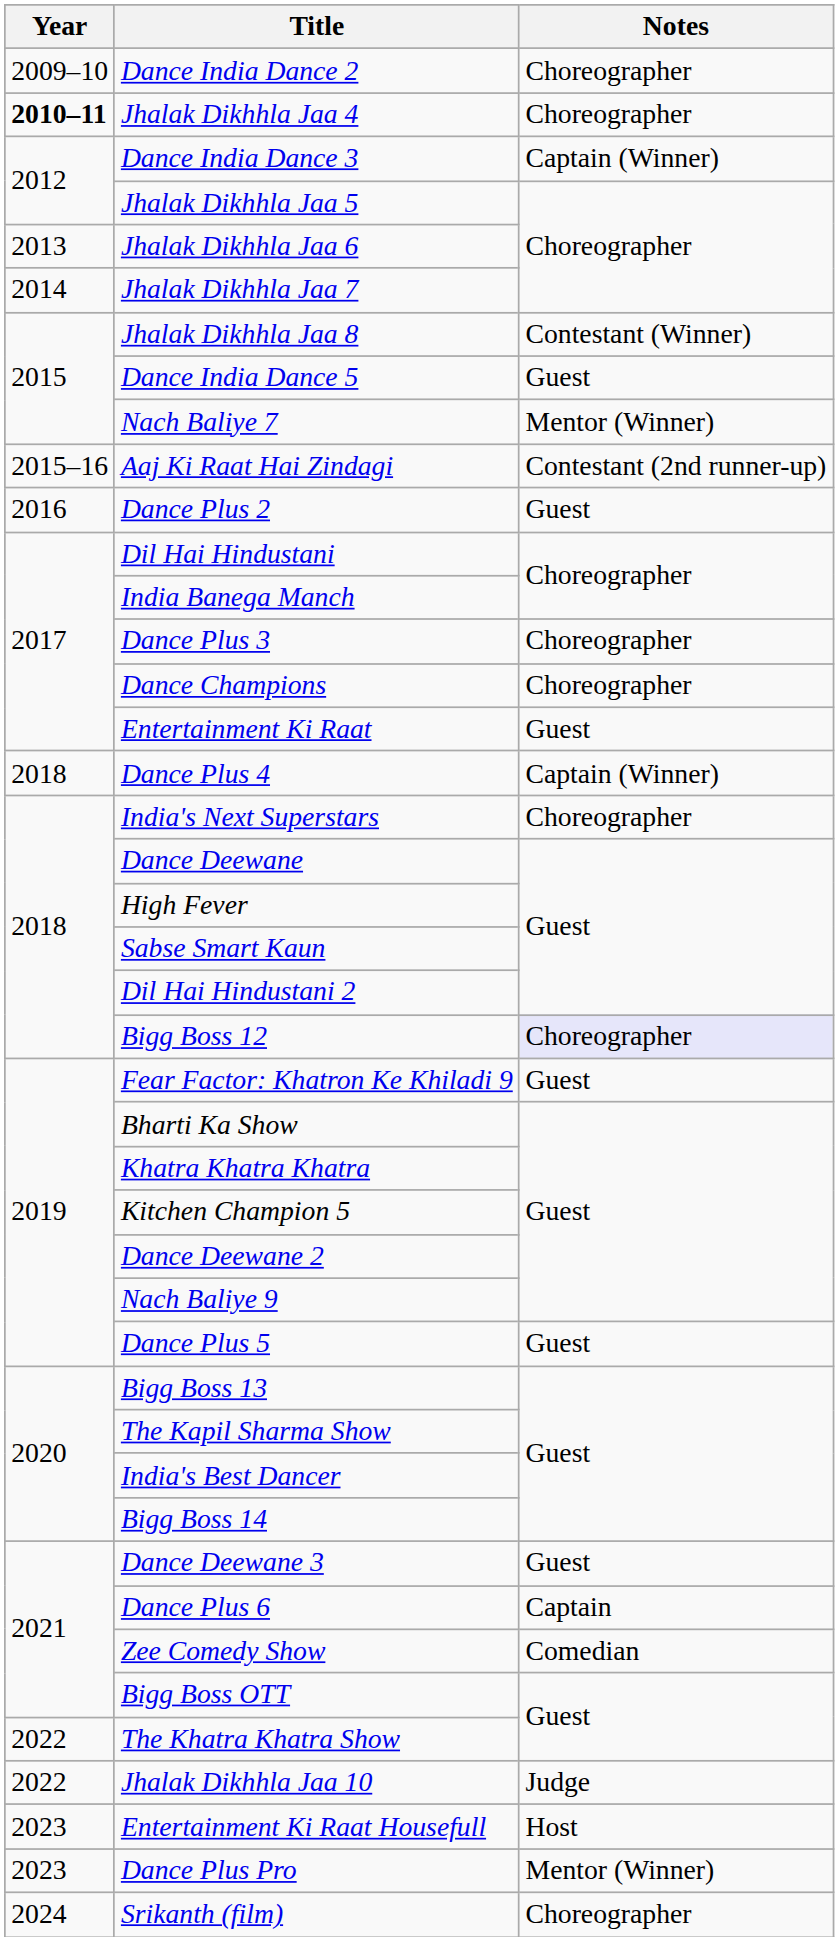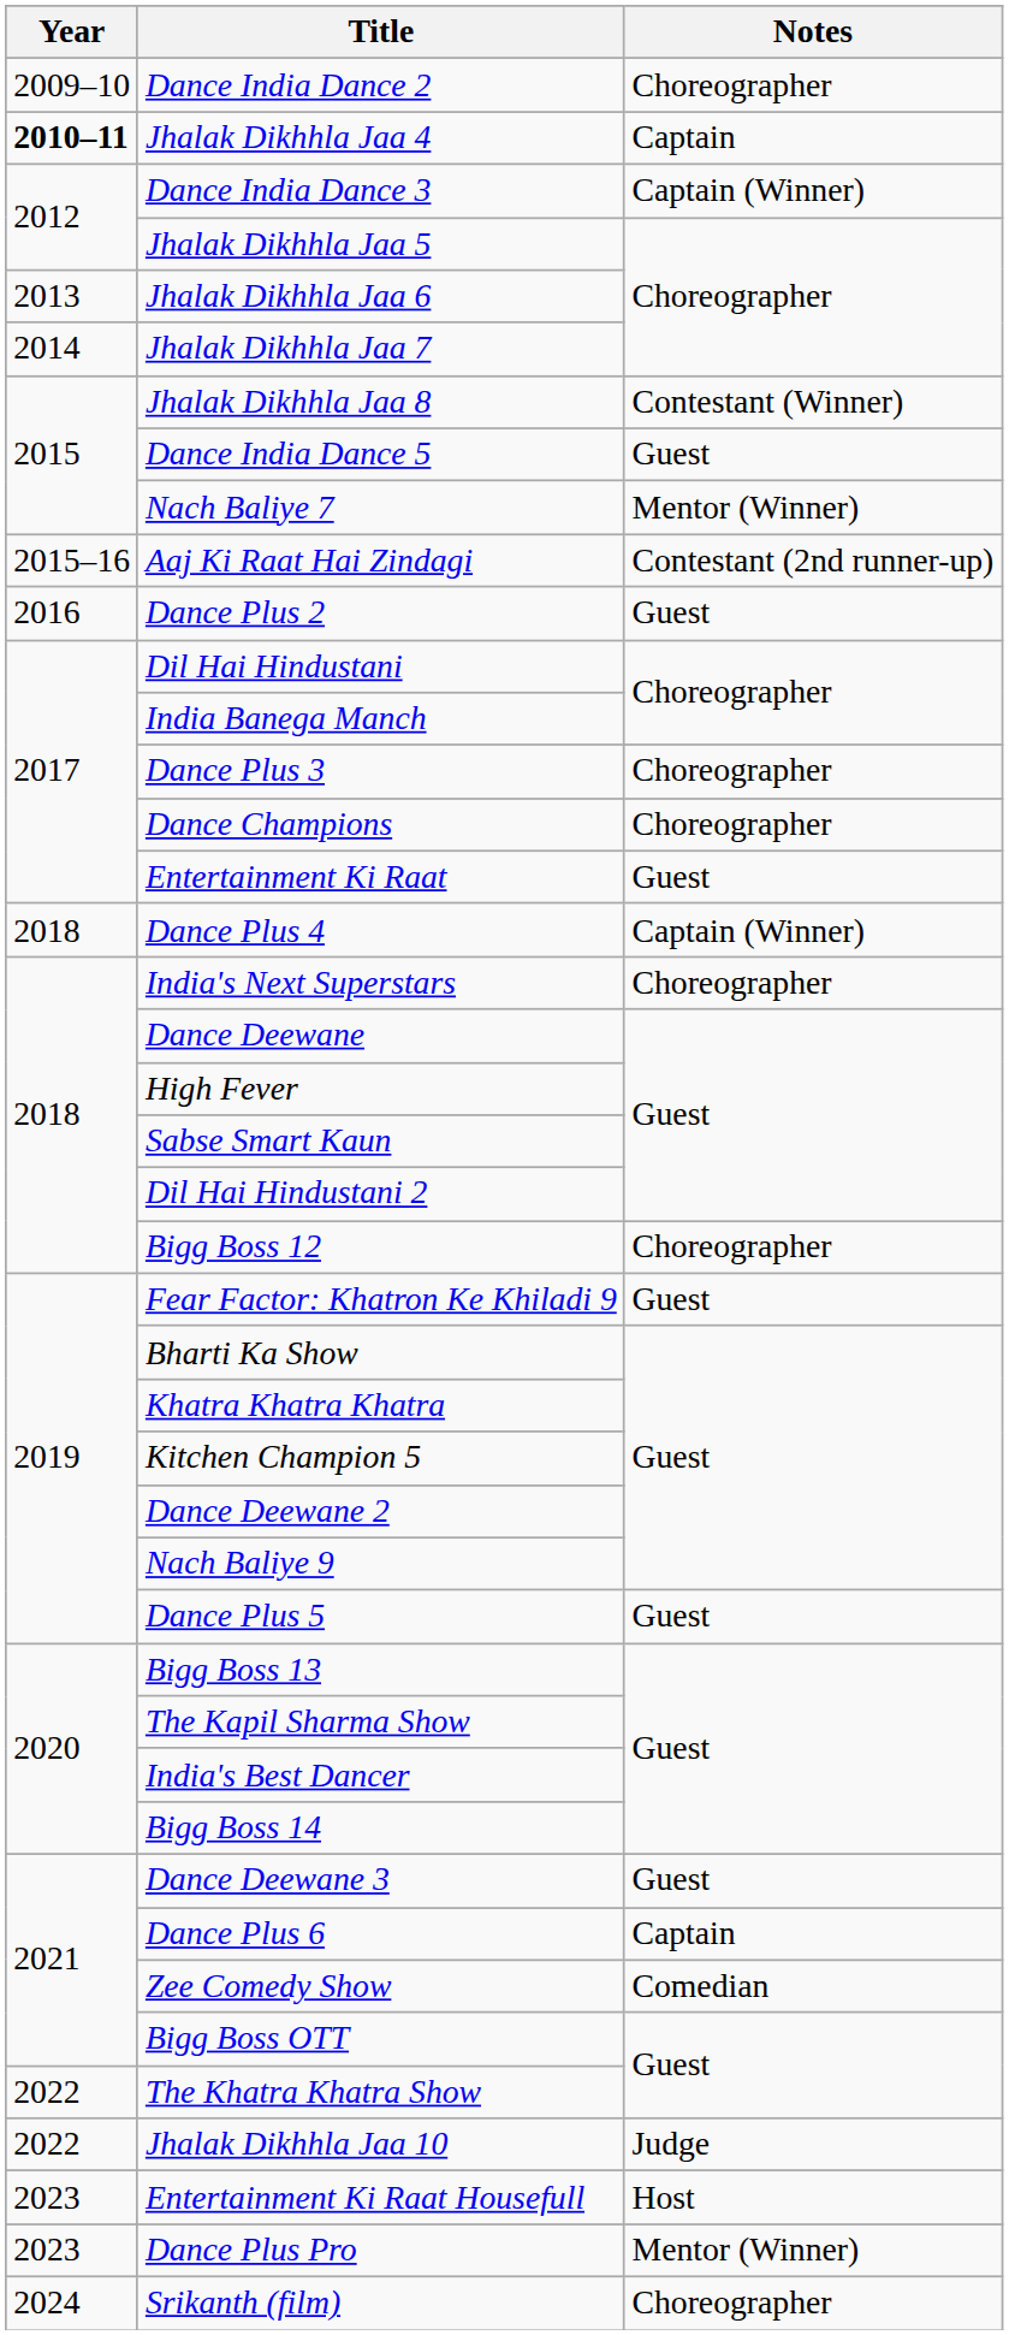 <table class="wikitable">
 <tr>
 <th>Year</th>
 <th>Title</th>
 <th>Notes</th>
 </tr>
 <tr>
 <td>2009–10</td>
 <td><em><a href='#'>Dance India Dance 2</a></em></td>
 <td>Choreographer</td>
 </tr>
 <tr>
 <td><strong>2010–11</strong></td>
 <td><em><a href='#'>Jhalak Dikhhla Jaa 4</a></em></td>
-<td>Choreographer</td>
+<td>Captain</td>
 </tr>
 <tr>
 <td rowspan=2>2012</td>
 <td><em><a href='#'>Dance India Dance 3</a></em></td>
 <td>Captain (Winner)</td>
 </tr>
 <tr>
 <td><em><a href='#'>Jhalak Dikhhla Jaa 5</a></em></td>
 <td rowspan="3">Choreographer</td>
 </tr>
 <tr>
 <td>2013</td>
 <td><em><a href='#'>Jhalak Dikhhla Jaa 6</a></em></td>
 </tr>
 <tr>
 <td>2014</td>
 <td><em><a href='#'>Jhalak Dikhhla Jaa 7</a></em></td>
 </tr>
 <tr>
 <td rowspan=3>2015</td>
 <td><em><a href='#'>Jhalak Dikhhla Jaa 8</a></em></td>
 <td>Contestant (Winner)</td>
 </tr>
 <tr>
 <td><em><a href='#'>Dance India Dance 5</a></em></td>
 <td>Guest</td>
 </tr>
 <tr>
 <td><em><a href='#'>Nach Baliye 7</a></em></td>
 <td>Mentor (Winner)</td>
 </tr>
 <tr>
 <td>2015–16</td>
 <td><em><a href='#'>Aaj Ki Raat Hai Zindagi</a></em></td>
 <td>Contestant (2nd runner-up)</td>
 </tr>
 <tr>
 <td>2016</td>
 <td><em><a href='#'>Dance Plus 2</a></em></td>
 <td>Guest</td>
 </tr>
 <tr>
 <td rowspan=5>2017</td>
 <td><em><a href='#'>Dil Hai Hindustani</a></em></td>
 <td rowspan="2">Choreographer</td>
 </tr>
 <tr>
 <td><em><a href='#'>India Banega Manch</a></em></td>
 </tr>
 <tr>
 <td><em><a href='#'>Dance Plus 3</a></em></td>
 <td>Choreographer</td>
 </tr>
 <tr>
 <td><em><a href='#'>Dance Champions</a></em></td>
 <td>Choreographer</td>
 </tr>
 <tr>
 <td><em><a href='#'>Entertainment Ki Raat</a></em></td>
 <td>Guest</td>
 </tr>
 <tr>
 <td>2018</td>
 <td><em><a href='#'>Dance Plus 4</a></em></td>
 <td>Captain (Winner)</td>
 </tr>
 <tr>
 <td rowspan=6>2018</td>
 <td><em><a href='#'>India's Next Superstars</a></em></td>
 <td>Choreographer</td>
 </tr>
 <tr>
 <td><em><a href='#'>Dance Deewane</a></em></td>
 <td rowspan=4>Guest</td>
 </tr>
 <tr>
 <td><em>High Fever</em></td>
 </tr>
 <tr>
 <td><em><a href='#'>Sabse Smart Kaun</a></em></td>
 </tr>
 <tr>
 <td><em><a href='#'> Dil Hai Hindustani 2</a></em></td>
 </tr>
 <tr>
 <td><em><a href='#'>Bigg Boss 12</a></em></td>
-<td style="background: lavender;">Choreographer</td>
+<td>Choreographer</td>
 </tr>
 <tr>
 <td rowspan="7">2019</td>
 <td><em><a href='#'>Fear Factor: Khatron Ke Khiladi 9</a></em></td>
 <td>Guest</td>
 </tr>
 <tr>
 <td><em>Bharti Ka Show</em></td>
 <td rowspan=5>Guest</td>
 </tr>
 <tr>
 <td><em><a href='#'>Khatra Khatra Khatra</a></em></td>
 </tr>
 <tr>
 <td><em>Kitchen Champion 5</em></td>
 </tr>
 <tr>
 <td><em><a href='#'>Dance Deewane 2</a></em></td>
 </tr>
 <tr>
 <td><em><a href='#'>Nach Baliye 9</a></em></td>
 </tr>
 <tr>
 <td><em><a href='#'>Dance Plus 5</a></em></td>
 <td>Guest</td>
 </tr>
 <tr>
 <td rowspan="4">2020</td>
 <td><em><a href='#'>Bigg Boss 13</a></em></td>
 <td rowspan=4>Guest</td>
 </tr>
 <tr>
 <td><em><a href='#'>The Kapil Sharma Show</a></em></td>
 </tr>
 <tr>
 <td><em><a href='#'>India's Best Dancer</a></em></td>
 </tr>
 <tr>
 <td><em><a href='#'>Bigg Boss 14</a></em></td>
 </tr>
 <tr>
 <td rowspan="4">2021</td>
 <td><em><a href='#'>Dance Deewane 3</a></em></td>
 <td>Guest</td>
 </tr>
 <tr>
 <td><em><a href='#'>Dance Plus 6</a></em></td>
 <td>Captain</td>
 </tr>
 <tr>
 <td><em><a href='#'>Zee Comedy Show</a></em></td>
 <td>Comedian</td>
 </tr>
 <tr>
 <td><em><a href='#'>Bigg Boss OTT</a></em></td>
 <td rowspan=2>Guest</td>
 </tr>
 <tr>
 <td>2022</td>
 <td><em><a href='#'>The Khatra Khatra Show</a></em></td>
 </tr>
 <tr>
 <td>2022</td>
 <td><em><a href='#'>Jhalak Dikhhla Jaa 10</a></em></td>
 <td>Judge</td>
 </tr>
 <tr>
 <td>2023</td>
 <td><em><a href='#'>Entertainment Ki Raat Housefull</a></em></td>
 <td>Host</td>
 </tr>
 <tr>
 <td>2023</td>
 <td><em><a href='#'>Dance Plus Pro</a></em></td>
 <td>Mentor (Winner)</td>
 </tr>
 <tr>
 <td>2024</td>
 <td><em><a href='#'>Srikanth (film)</a></em></td>
 <td>Choreographer </td>
 </tr>
 </table>
